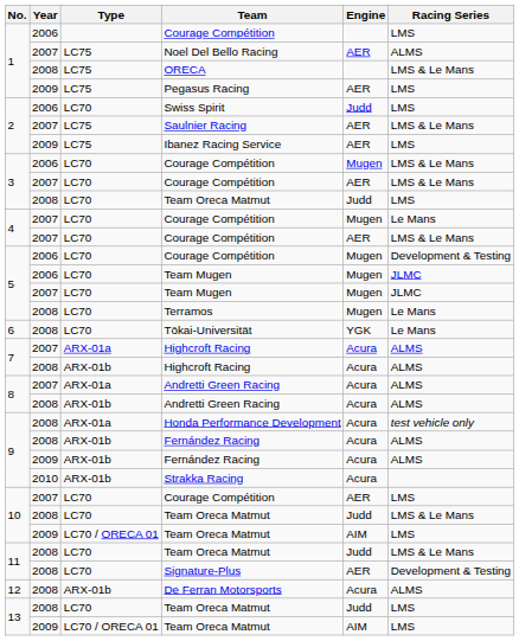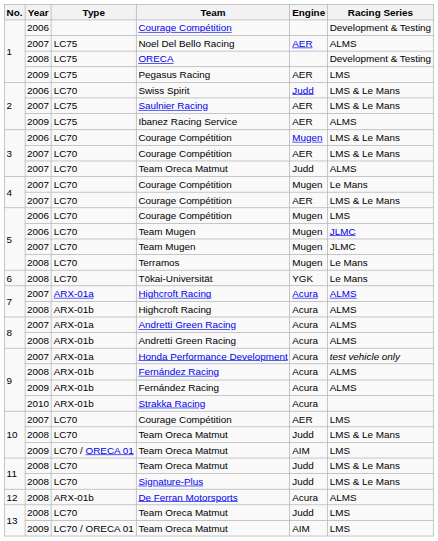 <table class="wikitable" style="font-size:95%">
 <tr>
 <th>No.</th>
 <th>Year</th>
 <th>Type</th>
 <th>Team</th>
 <th>Engine</th>
 <th>Racing Series</th>
 </tr>
 <tr>
 <td rowspan="4">1</td>
 <td>2006</td>
 <td></td>
 <td><a href='#'>Courage Compétition</a></td>
 <td></td>
-<td>LMS</td>
+<td>Development & Testing</td>
 </tr>
 <tr>
 <td>2007</td>
 <td>LC75</td>
 <td>Noel Del Bello Racing</td>
 <td><a href='#'>AER</a></td>
 <td>ALMS</td>
 </tr>
 <tr>
 <td>2008</td>
 <td>LC75</td>
 <td><a href='#'>ORECA</a></td>
 <td></td>
-<td>LMS & Le Mans</td>
+<td>Development & Testing</td>
 </tr>
 <tr>
 <td>2009</td>
 <td>LC75</td>
 <td>Pegasus Racing</td>
 <td>AER</td>
 <td>LMS</td>
 </tr>
 <tr>
 <td rowspan="3">2</td>
 <td>2006</td>
 <td>LC70</td>
 <td>Swiss Spirit</td>
 <td><a href='#'>Judd</a></td>
-<td>LMS</td>
+<td>LMS & Le Mans</td>
 </tr>
 <tr>
 <td>2007</td>
 <td>LC75</td>
 <td><a href='#'>Saulnier Racing</a></td>
 <td>AER</td>
 <td>LMS & Le Mans</td>
 </tr>
 <tr>
 <td>2009</td>
 <td>LC75</td>
 <td>Ibanez Racing Service</td>
 <td>AER</td>
-<td>LMS</td>
+<td>ALMS</td>
 </tr>
 <tr>
 <td rowspan="3">3</td>
 <td>2006</td>
 <td>LC70</td>
 <td>Courage Compétition</td>
 <td><a href='#'>Mugen</a></td>
 <td>LMS & Le Mans</td>
 </tr>
 <tr>
 <td>2007</td>
 <td>LC70</td>
 <td>Courage Compétition</td>
 <td>AER</td>
 <td>LMS & Le Mans</td>
 </tr>
 <tr>
-<td>2008</td>
+<td>2007</td>
 <td>LC70</td>
 <td>Team Oreca Matmut</td>
 <td>Judd</td>
-<td>LMS</td>
+<td>ALMS</td>
 </tr>
 <tr>
 <td rowspan="2">4</td>
 <td>2007</td>
 <td>LC70</td>
 <td>Courage Compétition</td>
 <td>Mugen</td>
 <td>Le Mans</td>
 </tr>
 <tr>
 <td>2007</td>
 <td>LC70</td>
 <td>Courage Compétition</td>
 <td>AER</td>
 <td>LMS & Le Mans</td>
 </tr>
 <tr>
 <td rowspan="4">5</td>
 <td>2006</td>
 <td>LC70</td>
 <td>Courage Compétition</td>
 <td>Mugen</td>
-<td>Development & Testing</td>
+<td>LMS</td>
 </tr>
 <tr>
 <td>2006</td>
 <td>LC70</td>
 <td>Team Mugen</td>
 <td>Mugen</td>
 <td><a href='#'>JLMC</a></td>
 </tr>
 <tr>
 <td>2007</td>
 <td>LC70</td>
 <td>Team Mugen</td>
 <td>Mugen</td>
 <td>JLMC</td>
 </tr>
 <tr>
 <td>2008</td>
 <td>LC70</td>
 <td>Terramos</td>
 <td>Mugen</td>
 <td>Le Mans</td>
 </tr>
 <tr>
 <td>6</td>
 <td>2008</td>
 <td>LC70</td>
 <td>Tōkai-Universität</td>
 <td>YGK</td>
 <td>Le Mans</td>
 </tr>
 <tr>
 <td rowspan="2">7</td>
 <td>2007</td>
 <td><a href='#'>ARX-01a</a></td>
 <td><a href='#'>Highcroft Racing</a></td>
 <td><a href='#'>Acura</a></td>
 <td><a href='#'>ALMS</a></td>
 </tr>
 <tr>
 <td>2008</td>
 <td>ARX-01b</td>
 <td>Highcroft Racing</td>
 <td>Acura</td>
 <td>ALMS</td>
 </tr>
 <tr>
 <td rowspan="2">8</td>
 <td>2007</td>
 <td>ARX-01a</td>
 <td><a href='#'>Andretti Green Racing</a></td>
 <td>Acura</td>
 <td>ALMS</td>
 </tr>
 <tr>
 <td>2008</td>
 <td>ARX-01b</td>
 <td>Andretti Green Racing</td>
 <td>Acura</td>
 <td>ALMS</td>
 </tr>
 <tr>
 <td rowspan="4">9</td>
-<td>2008</td>
+<td>2007</td>
 <td>ARX-01a</td>
 <td><a href='#'>Honda Performance Development</a></td>
 <td>Acura</td>
 <td><em>test vehicle only</em></td>
 </tr>
 <tr>
 <td>2008</td>
 <td>ARX-01b</td>
 <td><a href='#'>Fernández Racing</a></td>
 <td>Acura</td>
 <td>ALMS</td>
 </tr>
 <tr>
 <td>2009</td>
 <td>ARX-01b</td>
 <td>Fernández Racing</td>
 <td>Acura</td>
 <td>ALMS</td>
 </tr>
 <tr>
 <td>2010</td>
 <td>ARX-01b</td>
 <td><a href='#'>Strakka Racing</a></td>
 <td>Acura</td>
 <td></td>
 </tr>
 <tr>
 <td rowspan="3">10</td>
 <td>2007</td>
 <td>LC70</td>
 <td>Courage Compétition</td>
 <td>AER</td>
 <td>LMS</td>
 </tr>
 <tr>
 <td>2008</td>
 <td>LC70</td>
 <td>Team Oreca Matmut</td>
 <td>Judd</td>
 <td>LMS & Le Mans</td>
 </tr>
 <tr>
 <td>2009</td>
 <td>LC70 / <a href='#'>ORECA 01</a></td>
 <td>Team Oreca Matmut</td>
 <td>AIM</td>
 <td>LMS</td>
 </tr>
 <tr>
 <td rowspan="2">11</td>
 <td>2008</td>
 <td>LC70</td>
 <td>Team Oreca Matmut</td>
 <td>Judd</td>
 <td>LMS & Le Mans</td>
 </tr>
 <tr>
 <td>2008</td>
 <td>LC70</td>
 <td><a href='#'>Signature-Plus</a></td>
-<td>AER</td>
-<td>Development & Testing</td>
+<td>Judd</td>
+<td>LMS & Le Mans</td>
 </tr>
 <tr>
 <td>12</td>
 <td>2008</td>
 <td>ARX-01b</td>
 <td><a href='#'>De Ferran Motorsports</a></td>
 <td>Acura</td>
 <td>ALMS</td>
 </tr>
 <tr>
 <td rowspan="2">13</td>
 <td>2008</td>
 <td>LC70</td>
 <td>Team Oreca Matmut</td>
 <td>Judd</td>
 <td>LMS</td>
 </tr>
 <tr>
 <td>2009</td>
 <td>LC70 / ORECA 01</td>
 <td>Team Oreca Matmut</td>
 <td>AIM</td>
 <td>LMS</td>
 </tr>
 </table>
